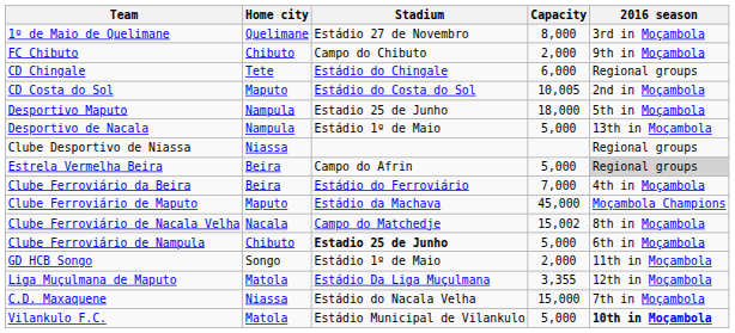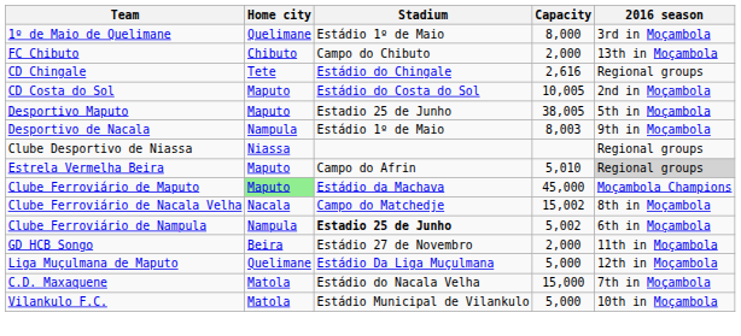 <table class="wikitable sortable">
 <tr>
 <th>Team</th>
 <th>Home city</th>
 <th>Stadium</th>
 <th>Capacity</th>
 <th>2016 season</th>
 </tr>
 <tr>
 <td><a href='#'>1º de Maio de Quelimane</a></td>
 <td><a href='#'>Quelimane</a></td>
-<td>Estádio 27 de Novembro</td>
+<td>Estádio 1º de Maio</td>
 <td align="center">8,000</td>
 <td>3rd in <a href='#'>Moçambola</a></td>
 </tr>
 <tr>
 <td><a href='#'>FC Chibuto</a></td>
 <td><a href='#'>Chibuto</a></td>
 <td>Campo do Chibuto</td>
 <td align="center">2,000</td>
-<td>9th in <a href='#'>Moçambola</a></td>
+<td>13th in <a href='#'>Moçambola</a></td>
 </tr>
 <tr>
 <td><a href='#'>CD Chingale</a></td>
 <td><a href='#'>Tete</a></td>
 <td><a href='#'>Estádio do Chingale</a></td>
-<td align="center">6,000</td>
+<td align="center">2,616</td>
 <td>Regional groups</td>
 </tr>
 <tr>
 <td><a href='#'>CD Costa do Sol</a></td>
 <td><a href='#'>Maputo</a></td>
 <td><a href='#'>Estádio do Costa do Sol</a></td>
 <td align="center">10,005</td>
 <td>2nd in <a href='#'>Moçambola</a></td>
 </tr>
 <tr>
 <td><a href='#'>Desportivo Maputo</a></td>
-<td><a href='#'>Nampula</a></td>
+<td><a href='#'>Maputo</a></td>
 <td>Estadio 25 de Junho</td>
-<td align="center">18,000</td>
+<td align="center">38,005</td>
 <td>5th in <a href='#'>Moçambola</a></td>
 </tr>
 <tr>
 <td><a href='#'>Desportivo de Nacala</a></td>
 <td><a href='#'>Nampula</a></td>
 <td>Estádio 1º de Maio</td>
-<td align="center">5,000</td>
-<td>13th in <a href='#'>Moçambola</a></td>
+<td align="center">8,003</td>
+<td>9th in <a href='#'>Moçambola</a></td>
 </tr>
 <tr>
 <td>Clube Desportivo de Niassa</td>
 <td><a href='#'>Niassa</a></td>
 <td></td>
 <td></td>
 <td>Regional groups</td>
 </tr>
 <tr>
 <td><a href='#'>Estrela Vermelha Beira</a></td>
-<td><a href='#'>Beira</a></td>
+<td><a href='#'>Maputo</a></td>
 <td>Campo do Afrin</td>
-<td align="center">5,000</td>
+<td align="center">5,010</td>
 <td style="background: lightgrey;">Regional groups</td>
 </tr>
 <tr>
-<td><a href='#'>Clube Ferroviário da Beira</a></td>
-<td><a href='#'>Beira</a></td>
-<td><a href='#'>Estádio do Ferroviário</a></td>
-<td align="center">7,000</td>
-<td>4th in <a href='#'>Moçambola</a></td>
-</tr>
-<tr>
 <td><a href='#'>Clube Ferroviário de Maputo</a></td>
-<td><a href='#'>Maputo</a></td>
+<td style="background: lightgreen;"><a href='#'>Maputo</a></td>
 <td><a href='#'>Estádio da Machava</a></td>
 <td align="center">45,000</td>
 <td><a href='#'>Moçambola Champions</a></td>
 </tr>
 <tr>
 <td><a href='#'>Clube Ferroviário de Nacala Velha</a></td>
 <td><a href='#'>Nacala</a></td>
 <td><a href='#'>Campo do Matchedje</a></td>
 <td align="center">15,002</td>
 <td>8th in <a href='#'>Moçambola</a></td>
 </tr>
 <tr>
 <td><a href='#'>Clube Ferroviário de Nampula</a></td>
-<td><a href='#'>Chibuto</a></td>
+<td><a href='#'>Nampula</a></td>
 <td><strong>Estadio 25 de Junho</strong></td>
-<td align="center">5,000</td>
+<td align="center">5,002</td>
 <td>6th in <a href='#'>Moçambola</a></td>
 </tr>
 <tr>
 <td><a href='#'>GD HCB Songo</a></td>
-<td>Songo</td>
-<td>Estádio 1º de Maio</td>
+<td><a href='#'>Beira</a></td>
+<td>Estádio 27 de Novembro</td>
 <td align="center">2,000</td>
 <td>11th in <a href='#'>Moçambola</a></td>
 </tr>
 <tr>
 <td><a href='#'>Liga Muçulmana de Maputo</a></td>
-<td><a href='#'>Matola</a></td>
+<td><a href='#'>Quelimane</a></td>
 <td><a href='#'>Estádio Da Liga Muçulmana</a></td>
-<td align="center">3,355</td>
+<td align="center">5,000</td>
 <td>12th in <a href='#'>Moçambola</a></td>
 </tr>
 <tr>
 <td><a href='#'>C.D. Maxaquene</a></td>
-<td><a href='#'>Niassa</a></td>
+<td><a href='#'>Matola</a></td>
 <td>Estádio do Nacala Velha</td>
 <td align="center">15,000</td>
 <td>7th in <a href='#'>Moçambola</a></td>
 </tr>
 <tr>
 <td><a href='#'>Vilankulo F.C.</a></td>
 <td><a href='#'>Matola</a></td>
 <td>Estádio Municipal de Vilankulo</td>
 <td align="center">5,000</td>
-<td><strong>10th in <a href='#'>Moçambola</a></strong></td>
+<td>10th in <a href='#'>Moçambola</a></td>
 </tr>
 </table>
